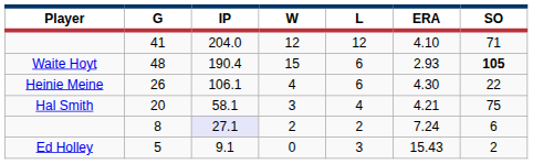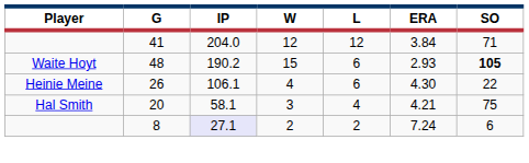 <table class="wikitable sortable">
 <tr>
 <th style="background:#FFFFFF; border-top:#023465 5px solid; border-bottom:#ba313c 5px solid;" width="16%">Player</th>
 <th style="background:#FFFFFF; border-top:#023465 5px solid; border-bottom:#ba313c 5px solid;" width="9%">G</th>
 <th style="background:#FFFFFF; border-top:#023465 5px solid; border-bottom:#ba313c 5px solid;" width="9%">IP</th>
 <th style="background:#FFFFFF; border-top:#023465 5px solid; border-bottom:#ba313c 5px solid;" width="9%">W</th>
 <th style="background:#FFFFFF; border-top:#023465 5px solid; border-bottom:#ba313c 5px solid;" width="9%">L</th>
 <th style="background:#FFFFFF; border-top:#023465 5px solid; border-bottom:#ba313c 5px solid;" width="9%">ERA</th>
 <th style="background:#FFFFFF; border-top:#023465 5px solid; border-bottom:#ba313c 5px solid;" width="9%">SO</th>
 </tr>
 <tr align="center">
 <td></td>
 <td>41</td>
 <td>204.0</td>
 <td>12</td>
 <td>12</td>
-<td>4.10</td>
+<td>3.84</td>
 <td>71</td>
 </tr>
 <tr align="center">
 <td><a href='#'>Waite Hoyt</a></td>
 <td>48</td>
-<td>190.4</td>
+<td>190.2</td>
 <td>15</td>
 <td>6</td>
 <td>2.93</td>
 <td><strong>105</strong></td>
 </tr>
 <tr align="center">
 <td><a href='#'>Heinie Meine</a></td>
 <td>26</td>
 <td>106.1</td>
 <td>4</td>
 <td>6</td>
 <td>4.30</td>
 <td>22</td>
 </tr>
 <tr align="center">
 <td><a href='#'>Hal Smith</a></td>
 <td>20</td>
 <td>58.1</td>
 <td>3</td>
 <td>4</td>
 <td>4.21</td>
 <td>75</td>
 </tr>
 <tr align="center">
 <td></td>
 <td>8</td>
 <td style="background: lavender;">27.1</td>
 <td>2</td>
 <td>2</td>
 <td>7.24</td>
 <td>6</td>
 </tr>
-<tr align="center">
-<td><a href='#'>Ed Holley</a></td>
-<td>5</td>
-<td>9.1</td>
-<td>0</td>
-<td>3</td>
-<td>15.43</td>
-<td>2</td>
-</tr>
 </table>
